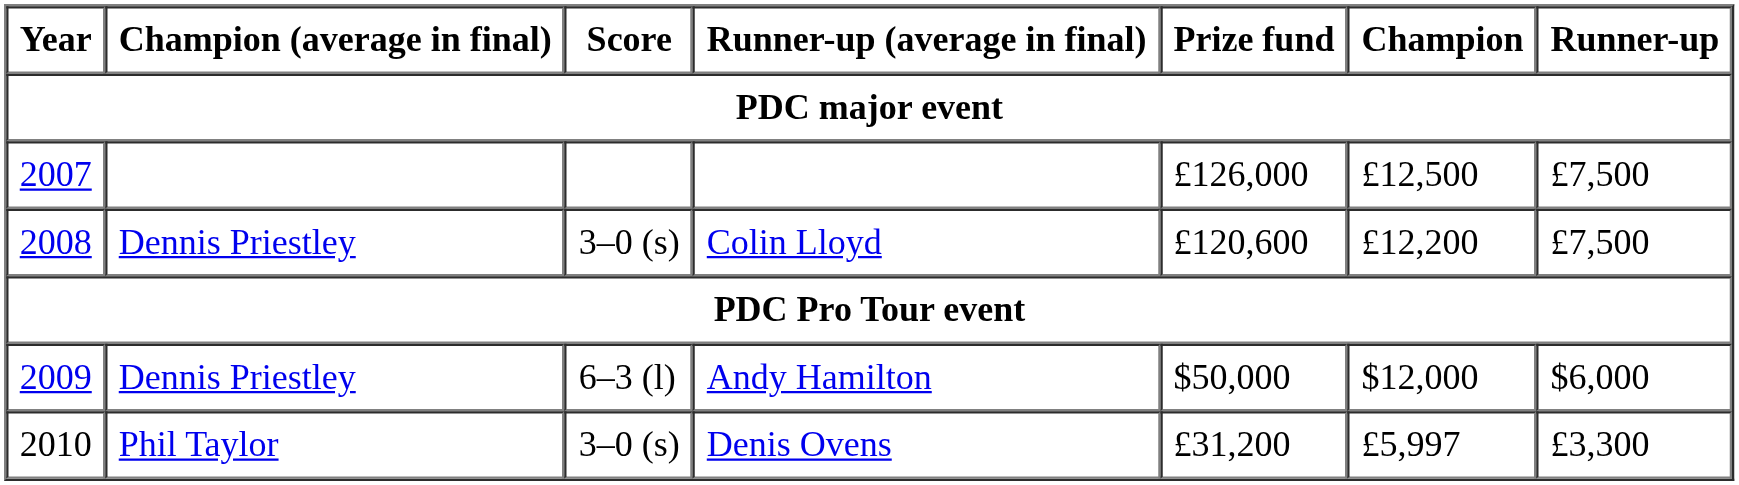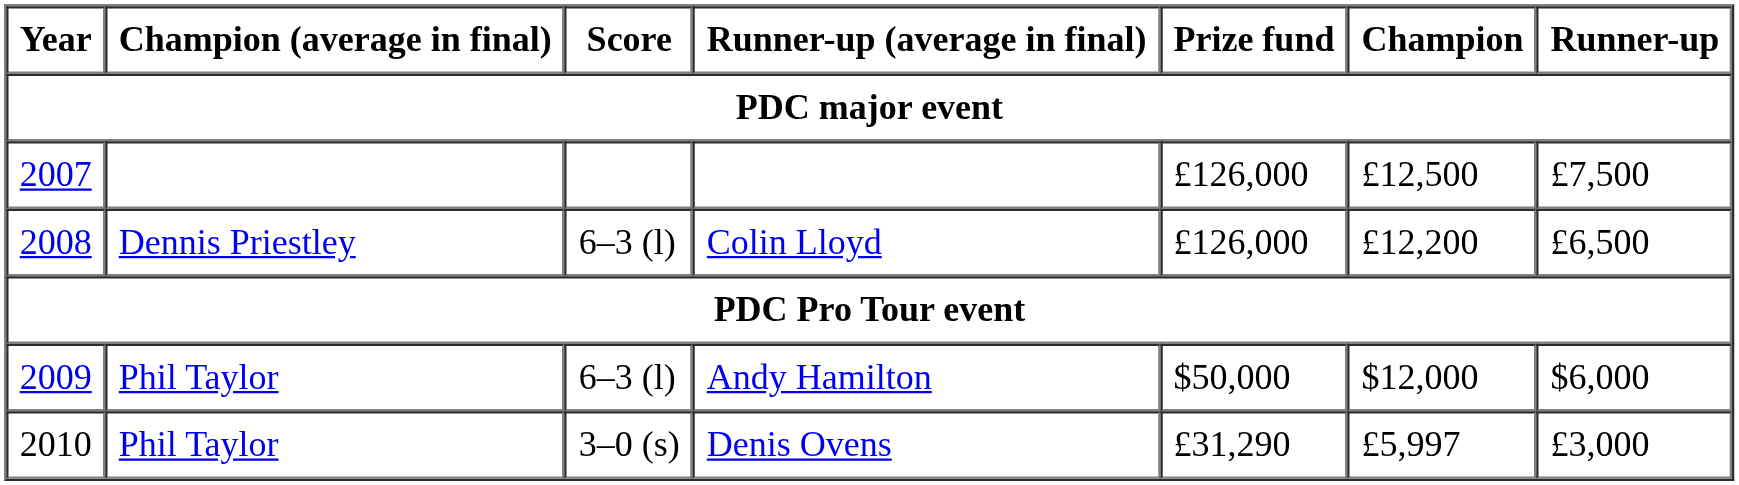 <table border="1" cellspacing="0" cellpadding="5" align=centre">
 <tr>
 <th>Year</th>
 <th>Champion (average in final)</th>
 <th>Score</th>
 <th>Runner-up (average in final)</th>
 <th>Prize fund</th>
 <th>Champion</th>
 <th>Runner-up</th>
 </tr>
 <tr>
 <th colspan=8>PDC major event</th>
 </tr>
 <tr>
 <td><a href='#'>2007</a></td>
 <td></td>
 <td></td>
 <td></td>
 <td>£126,000</td>
 <td>£12,500</td>
 <td>£7,500</td>
 </tr>
 <tr>
 <td><a href='#'>2008</a></td>
 <td> <a href='#'>Dennis Priestley</a></td>
-<td>3–0 (s)</td>
+<td>6–3 (l)</td>
 <td> <a href='#'>Colin Lloyd</a> </td>
-<td>£120,600</td>
+<td>£126,000</td>
 <td>£12,200</td>
-<td>£7,500</td>
+<td>£6,500</td>
 </tr>
 <tr>
 <th colspan=8>PDC Pro Tour event</th>
 </tr>
 <tr>
 <td><a href='#'>2009</a></td>
-<td> <a href='#'>Dennis Priestley</a></td>
+<td> <a href='#'>Phil Taylor</a></td>
 <td>6–3 (l)</td>
 <td> <a href='#'>Andy Hamilton</a></td>
 <td>$50,000</td>
 <td>$12,000</td>
 <td>$6,000</td>
 </tr>
 <tr>
 <td>2010</td>
 <td> <a href='#'>Phil Taylor</a></td>
 <td>3–0 (s)</td>
 <td> <a href='#'>Denis Ovens</a></td>
-<td>£31,200</td>
+<td>£31,290</td>
 <td>£5,997</td>
-<td>£3,300</td>
+<td>£3,000</td>
 </tr>
 </table>
